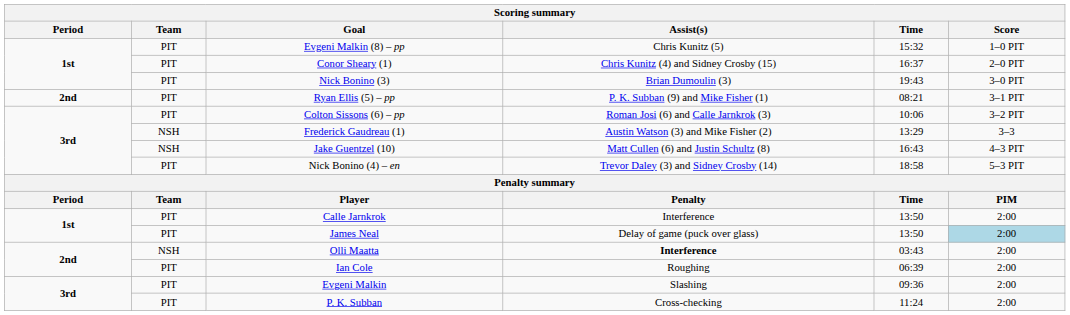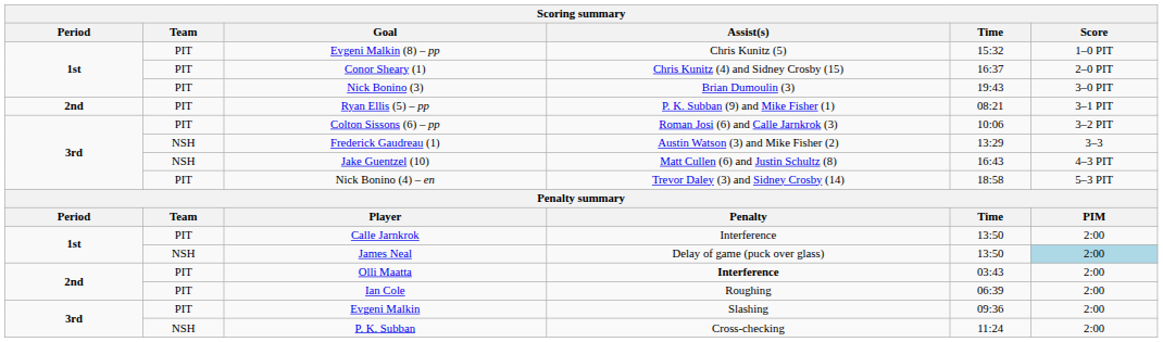 <table style="width:100%;" class="wikitable">
 <tr>
 <th colspan=6>Scoring summary</th>
 </tr>
 <tr>
 <th style="width:12%;">Period</th>
 <th style="width:7%;">Team</th>
 <th style="width:28%;">Goal</th>
 <th style="width:35%;">Assist(s)</th>
 <th style="width:7%;">Time</th>
 <th style="width:11%;">Score</th>
 </tr>
 <tr>
 <td style="text-align:center;" rowspan="3"><strong>1st</strong></td>
 <td align=center>PIT</td>
 <td align=center><a href='#'>Evgeni Malkin</a> (8) – <em>pp</em></td>
 <td align=center>Chris Kunitz (5)</td>
 <td align=center>15:32</td>
 <td align=center>1–0 PIT</td>
 </tr>
 <tr>
 <td align=center>PIT</td>
 <td align=center><a href='#'>Conor Sheary</a> (1)</td>
 <td align=center><a href='#'>Chris Kunitz</a> (4) and Sidney Crosby (15)</td>
 <td align=center>16:37</td>
 <td align=center>2–0 PIT</td>
 </tr>
 <tr>
 <td align=center>PIT</td>
 <td align=center><a href='#'>Nick Bonino</a> (3)</td>
 <td align=center><a href='#'>Brian Dumoulin</a> (3)</td>
 <td align=center>19:43</td>
 <td align=center>3–0 PIT</td>
 </tr>
 <tr>
 <td style="text-align:center;"><strong>2nd</strong></td>
 <td align=center>PIT</td>
 <td align=center><a href='#'>Ryan Ellis</a> (5) – <em>pp</em></td>
 <td align=center><a href='#'>P. K. Subban</a> (9) and <a href='#'>Mike Fisher</a> (1)</td>
 <td align=center>08:21</td>
 <td align=center>3–1 PIT</td>
 </tr>
 <tr>
 <td style="text-align:center;" rowspan="4"><strong>3rd</strong></td>
 <td align=center>PIT</td>
 <td align=center><a href='#'>Colton Sissons</a> (6) – <em>pp</em></td>
 <td align=center><a href='#'>Roman Josi</a> (6) and <a href='#'>Calle Jarnkrok</a> (3)</td>
 <td align=center>10:06</td>
 <td align=center>3–2 PIT</td>
 </tr>
 <tr>
 <td align=center>NSH</td>
 <td align=center><a href='#'>Frederick Gaudreau</a> (1)</td>
 <td align=center><a href='#'>Austin Watson</a> (3) and Mike Fisher (2)</td>
 <td align=center>13:29</td>
 <td align=center>3–3</td>
 </tr>
 <tr>
 <td align=center>NSH</td>
 <td align=center><a href='#'>Jake Guentzel</a> (10)</td>
 <td align=center><a href='#'>Matt Cullen</a> (6) and <a href='#'>Justin Schultz</a> (8)</td>
 <td align=center>16:43</td>
 <td align=center>4–3 PIT</td>
 </tr>
 <tr>
 <td align=center>PIT</td>
 <td align=center>Nick Bonino (4) – <em>en</em></td>
 <td align=center><a href='#'>Trevor Daley</a> (3) and <a href='#'>Sidney Crosby</a> (14)</td>
 <td align=center>18:58</td>
 <td align=center>5–3 PIT</td>
 </tr>
 <tr>
 <th colspan=6>Penalty summary</th>
 </tr>
 <tr>
 <th style="width:12%;">Period</th>
 <th style="width:7%;">Team</th>
 <th style="width:28%;">Player</th>
 <th style="width:35%;">Penalty</th>
 <th style="width:7%;">Time</th>
 <th style="width:11%;">PIM</th>
 </tr>
 <tr>
 <td style="text-align:center;" rowspan="2"><strong>1st</strong></td>
 <td align=center>PIT</td>
 <td align=center><a href='#'>Calle Jarnkrok</a></td>
 <td align=center>Interference</td>
 <td align=center>13:50</td>
 <td align=center>2:00</td>
 </tr>
 <tr>
-<td align=center>PIT</td>
+<td align=center>NSH</td>
 <td align=center><a href='#'>James Neal</a></td>
 <td align=center>Delay of game (puck over glass)</td>
 <td align=center>13:50</td>
 <td align=center style="background: lightblue;">2:00</td>
 </tr>
 <tr>
 <td style="text-align:center;" rowspan="2"><strong>2nd</strong></td>
-<td align=center>NSH</td>
+<td align=center>PIT</td>
 <td align=center><a href='#'>Olli Maatta</a></td>
 <td align=center><strong>Interference</strong></td>
 <td align=center>03:43</td>
 <td align=center>2:00</td>
 </tr>
 <tr>
 <td align=center>PIT</td>
 <td align=center><a href='#'>Ian Cole</a></td>
 <td align=center>Roughing</td>
 <td align=center>06:39</td>
 <td align=center>2:00</td>
 </tr>
 <tr>
 <td style="text-align:center;" rowspan="2"><strong>3rd</strong></td>
 <td align=center>PIT</td>
 <td align=center><a href='#'>Evgeni Malkin</a></td>
 <td align=center>Slashing</td>
 <td align=center>09:36</td>
 <td align=center>2:00</td>
 </tr>
 <tr>
-<td align=center>PIT</td>
+<td align=center>NSH</td>
 <td align=center><a href='#'>P. K. Subban</a></td>
 <td align=center>Cross-checking</td>
 <td align=center>11:24</td>
 <td align=center>2:00</td>
 </tr>
 </table>
